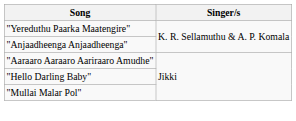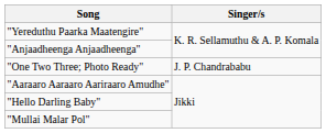 <table class="wikitable" style="font-size:95%;">
 <tr>
 <th>Song</th>
 <th>Singer/s</th>
 </tr>
 <tr>
 <td>"Yereduthu Paarka Maatengire"</td>
 <td rowspan=2>K. R. Sellamuthu & A. P. Komala</td>
 </tr>
 <tr>
 <td>"Anjaadheenga Anjaadheenga"</td>
 </tr>
 <tr>
+<td>"One Two Three; Photo Ready"</td>
+<td>J. P. Chandrababu</td>
+</tr>
+<tr>
 <td>"Aaraaro Aaraaro Aariraaro Amudhe"</td>
 <td rowspan=3>Jikki</td>
 </tr>
 <tr>
 <td>"Hello Darling Baby"</td>
 </tr>
 <tr>
 <td>"Mullai Malar Pol"</td>
 </tr>
 </table>
